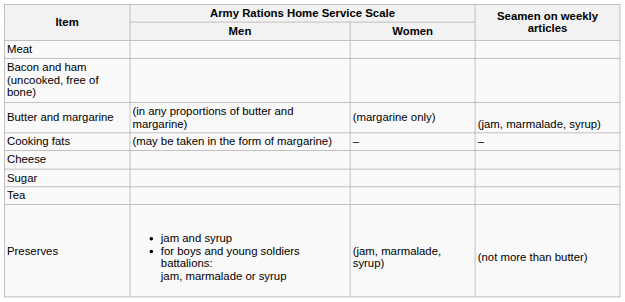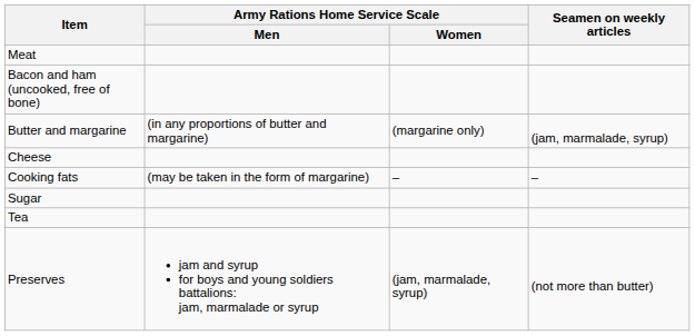 <table class="wikitable">
 <tr>
 <th rowspan="2">Item</th>
 <th colspan="2">Army Rations Home Service Scale</th>
 <th rowspan="2">Seamen on weekly articles</th>
 </tr>
 <tr>
 <th>Men</th>
 <th>Women</th>
 </tr>
 <tr>
 <td>Meat</td>
 <td></td>
 <td></td>
 <td></td>
 </tr>
 <tr>
 <td>Bacon and ham<br>(uncooked, free of bone)</td>
 <td></td>
 <td></td>
 <td></td>
 </tr>
 <tr>
 <td>Butter and margarine</td>
 <td> (in any proportions of butter and margarine)</td>
 <td> (margarine only)</td>
 <td><br>(jam, marmalade, syrup)</td>
 </tr>
 <tr>
+<td>Cheese</td>
+<td></td>
+<td></td>
+<td></td>
+</tr>
+<tr>
 <td>Cooking fats</td>
 <td> (may be taken in the form of margarine)</td>
 <td>–</td>
 <td>–</td>
-</tr>
-<tr>
-<td>Cheese</td>
-<td></td>
-<td></td>
-<td></td>
 </tr>
 <tr>
 <td>Sugar</td>
 <td></td>
 <td></td>
 <td></td>
 </tr>
 <tr>
 <td>Tea</td>
 <td></td>
 <td></td>
 <td></td>
 </tr>
 <tr>
 <td>Preserves</td>
 <td><br><ul><li> jam and  syrup</li><li> for boys and young soldiers battalions:<br>jam, marmalade or syrup</li></ul></td>
 <td><br>(jam, marmalade, syrup)</td>
 <td><br>(not more than  butter)</td>
 </tr>
 </table>
